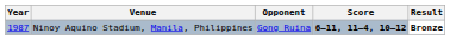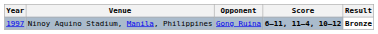 <table class="sortable wikitable" style="font-size: 90%;">
 <tr>
 <th>Year</th>
 <th>Venue</th>
 <th>Opponent</th>
 <th>Score</th>
 <th>Result</th>
 </tr>
 <tr style="background:#AABBCC">
-<td align="center"><a href='#'>1987</a></td>
+<td align="center"><a href='#'>1997</a></td>
 <td align="left">Ninoy Aquino Stadium, <a href='#'>Manila</a>, Philippines</td>
 <td align="left"> <a href='#'>Gong Ruina</a></td>
 <td align="left"><strong>6–11, 11–4, 10–12</strong></td>
 <td style="text-align:left; background:white"> <strong>Bronze</strong></td>
 </tr>
 </table>
